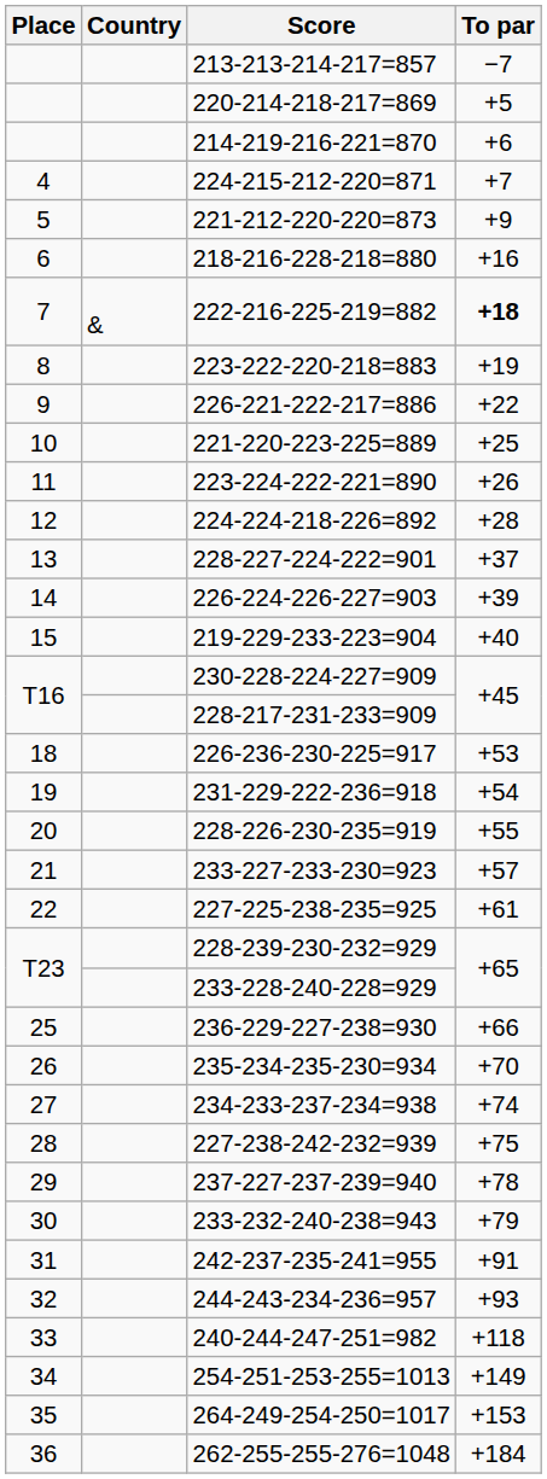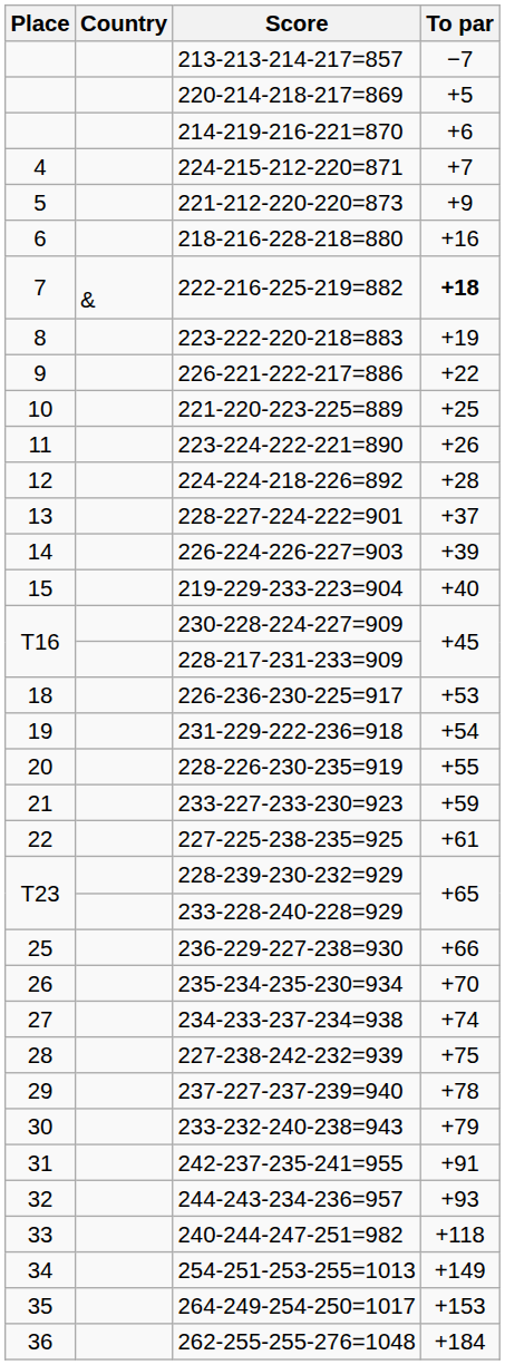 <table class="wikitable" style="font-size:95%;">
 <tr>
 <th>Place</th>
 <th>Country</th>
 <th>Score</th>
 <th>To par</th>
 </tr>
 <tr>
 <td align=center></td>
 <td></td>
 <td>213-213-214-217=857</td>
 <td align=center>−7</td>
 </tr>
 <tr>
 <td align=center></td>
 <td></td>
 <td>220-214-218-217=869</td>
 <td align=center>+5</td>
 </tr>
 <tr>
 <td align=center></td>
 <td></td>
 <td>214-219-216-221=870</td>
 <td align=center>+6</td>
 </tr>
 <tr>
 <td align=center>4</td>
 <td></td>
 <td>224-215-212-220=871</td>
 <td align=center>+7</td>
 </tr>
 <tr>
 <td align=center>5</td>
 <td></td>
 <td>221-212-220-220=873</td>
 <td align=center>+9</td>
 </tr>
 <tr>
 <td align=center>6</td>
 <td></td>
 <td>218-216-228-218=880</td>
 <td align=center>+16</td>
 </tr>
 <tr>
 <td align=center>7</td>
 <td><br>& </td>
 <td>222-216-225-219=882</td>
 <td align=center><strong>+18</strong></td>
 </tr>
 <tr>
 <td align=center>8</td>
 <td></td>
 <td>223-222-220-218=883</td>
 <td align=center>+19</td>
 </tr>
 <tr>
 <td align=center>9</td>
 <td></td>
 <td>226-221-222-217=886</td>
 <td align=center>+22</td>
 </tr>
 <tr>
 <td align=center>10</td>
 <td></td>
 <td>221-220-223-225=889</td>
 <td align=center>+25</td>
 </tr>
 <tr>
 <td align=center>11</td>
 <td></td>
 <td>223-224-222-221=890</td>
 <td align=center>+26</td>
 </tr>
 <tr>
 <td align=center>12</td>
 <td></td>
 <td>224-224-218-226=892</td>
 <td align=center>+28</td>
 </tr>
 <tr>
 <td align=center>13</td>
 <td></td>
 <td>228-227-224-222=901</td>
 <td align=center>+37</td>
 </tr>
 <tr>
 <td align=center>14</td>
 <td></td>
 <td>226-224-226-227=903</td>
 <td align=center>+39</td>
 </tr>
 <tr>
 <td align=center>15</td>
 <td></td>
 <td>219-229-233-223=904</td>
 <td align=center>+40</td>
 </tr>
 <tr>
 <td align=center rowspan=2>T16</td>
 <td></td>
 <td>230-228-224-227=909</td>
 <td align=center rowspan=2>+45</td>
 </tr>
 <tr>
 <td></td>
 <td>228-217-231-233=909</td>
 </tr>
 <tr>
 <td align=center>18</td>
 <td></td>
 <td>226-236-230-225=917</td>
 <td align=center>+53</td>
 </tr>
 <tr>
 <td align=center>19</td>
 <td></td>
 <td>231-229-222-236=918</td>
 <td align=center>+54</td>
 </tr>
 <tr>
 <td align=center>20</td>
 <td></td>
 <td>228-226-230-235=919</td>
 <td align=center>+55</td>
 </tr>
 <tr>
 <td align=center>21</td>
 <td></td>
 <td>233-227-233-230=923</td>
-<td align=center>+57</td>
+<td align=center>+59</td>
 </tr>
 <tr>
 <td align=center>22</td>
 <td></td>
 <td>227-225-238-235=925</td>
 <td align=center>+61</td>
 </tr>
 <tr>
 <td align=center rowspan=2>T23</td>
 <td></td>
 <td>228-239-230-232=929</td>
 <td align=center rowspan=2>+65</td>
 </tr>
 <tr>
 <td></td>
 <td>233-228-240-228=929</td>
 </tr>
 <tr>
 <td align=center>25</td>
 <td></td>
 <td>236-229-227-238=930</td>
 <td align=center>+66</td>
 </tr>
 <tr>
 <td align=center>26</td>
 <td></td>
 <td>235-234-235-230=934</td>
 <td align=center>+70</td>
 </tr>
 <tr>
 <td align=center>27</td>
 <td></td>
 <td>234-233-237-234=938</td>
 <td align=center>+74</td>
 </tr>
 <tr>
 <td align=center>28</td>
 <td></td>
 <td>227-238-242-232=939</td>
 <td align=center>+75</td>
 </tr>
 <tr>
 <td align=center>29</td>
 <td></td>
 <td>237-227-237-239=940</td>
 <td align=center>+78</td>
 </tr>
 <tr>
 <td align=center>30</td>
 <td></td>
 <td>233-232-240-238=943</td>
 <td align=center>+79</td>
 </tr>
 <tr>
 <td align=center>31</td>
 <td></td>
 <td>242-237-235-241=955</td>
 <td align=center>+91</td>
 </tr>
 <tr>
 <td align=center>32</td>
 <td></td>
 <td>244-243-234-236=957</td>
 <td align=center>+93</td>
 </tr>
 <tr>
 <td align=center>33</td>
 <td></td>
 <td>240-244-247-251=982</td>
 <td align=center>+118</td>
 </tr>
 <tr>
 <td align=center>34</td>
 <td></td>
 <td>254-251-253-255=1013</td>
 <td align=center>+149</td>
 </tr>
 <tr>
 <td align=center>35</td>
 <td></td>
 <td>264-249-254-250=1017</td>
 <td align=center>+153</td>
 </tr>
 <tr>
 <td align=center>36</td>
 <td></td>
 <td>262-255-255-276=1048</td>
 <td align=center>+184</td>
 </tr>
 </table>
